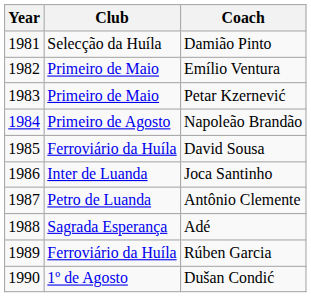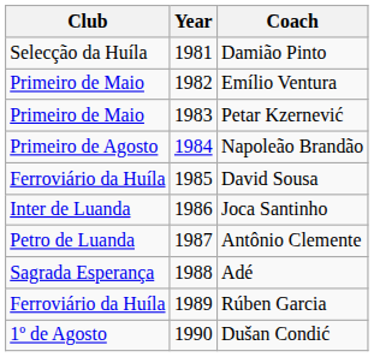 <table class="wikitable" style="font-size:90%;">
 <tr>
+<th>Club</th>
 <th>Year</th>
-<th>Club</th>
 <th>Coach</th>
 </tr>
 <tr>
+<td>Selecção da Huíla</td>
 <td>1981</td>
-<td>Selecção da Huíla</td>
 <td> Damião Pinto</td>
 </tr>
 <tr>
+<td><a href='#'>Primeiro de Maio</a></td>
 <td>1982</td>
-<td><a href='#'>Primeiro de Maio</a></td>
 <td> Emílio Ventura</td>
 </tr>
 <tr>
+<td><a href='#'>Primeiro de Maio</a></td>
 <td>1983</td>
-<td><a href='#'>Primeiro de Maio</a></td>
 <td> Petar Kzernević</td>
 </tr>
 <tr>
+<td><a href='#'>Primeiro de Agosto</a></td>
 <td><a href='#'>1984</a></td>
-<td><a href='#'>Primeiro de Agosto</a></td>
 <td> Napoleão Brandão</td>
 </tr>
 <tr>
+<td><a href='#'>Ferroviário da Huíla</a></td>
 <td>1985</td>
-<td><a href='#'>Ferroviário da Huíla</a></td>
 <td> David Sousa</td>
 </tr>
 <tr>
+<td><a href='#'>Inter de Luanda</a></td>
 <td>1986</td>
-<td><a href='#'>Inter de Luanda</a></td>
 <td> Joca Santinho</td>
 </tr>
 <tr>
+<td><a href='#'>Petro de Luanda</a></td>
 <td>1987</td>
-<td><a href='#'>Petro de Luanda</a></td>
 <td> Antônio Clemente</td>
 </tr>
 <tr>
+<td><a href='#'>Sagrada Esperança</a></td>
 <td>1988</td>
-<td><a href='#'>Sagrada Esperança</a></td>
 <td> Adé</td>
 </tr>
 <tr>
+<td><a href='#'>Ferroviário da Huíla</a></td>
 <td>1989</td>
-<td><a href='#'>Ferroviário da Huíla</a></td>
 <td> Rúben Garcia</td>
 </tr>
 <tr>
+<td><a href='#'>1º de Agosto</a></td>
 <td>1990</td>
-<td><a href='#'>1º de Agosto</a></td>
 <td> Dušan Condić</td>
 </tr>
 </table>
